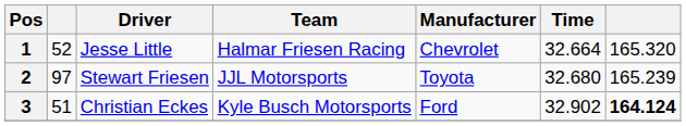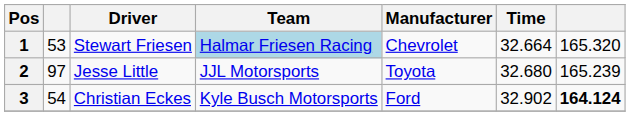 <table class="wikitable" style="font-size:95%">
 <tr>
 <th>Pos</th>
 <th></th>
 <th>Driver</th>
 <th>Team</th>
 <th>Manufacturer</th>
 <th>Time</th>
 <th></th>
 </tr>
 <tr>
 <th>1</th>
-<td>52</td>
-<td><a href='#'>Jesse Little</a></td>
-<td><a href='#'>Halmar Friesen Racing</a></td>
+<td>53</td>
+<td><a href='#'>Stewart Friesen</a></td>
+<td style="background: lightblue;"><a href='#'>Halmar Friesen Racing</a></td>
 <td><a href='#'>Chevrolet</a></td>
 <td>32.664</td>
 <td>165.320</td>
 </tr>
 <tr>
 <th>2</th>
 <td>97</td>
-<td><a href='#'>Stewart Friesen</a></td>
+<td><a href='#'>Jesse Little</a></td>
 <td><a href='#'>JJL Motorsports</a></td>
 <td><a href='#'>Toyota</a></td>
 <td>32.680</td>
 <td>165.239</td>
 </tr>
 <tr>
 <th>3</th>
-<td>51</td>
+<td>54</td>
 <td><a href='#'>Christian Eckes</a></td>
 <td><a href='#'>Kyle Busch Motorsports</a></td>
 <td><a href='#'>Ford</a></td>
 <td>32.902</td>
 <td><strong>164.124</strong></td>
 </tr>
 <tr>
 </tr>
 </table>
